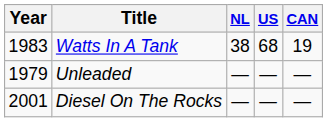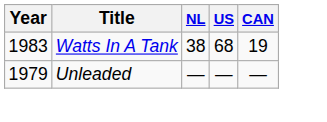 <table class="wikitable">
 <tr>
 <th>Year</th>
 <th>Title</th>
 <th><small><a href='#'>NL</a></small></th>
 <th><small><a href='#'>US</a></small></th>
 <th><small><a href='#'>CAN</a></small></th>
 </tr>
 <tr>
 <td>1983</td>
 <td><em><a href='#'>Watts In A Tank</a></em></td>
 <td style="text-align:center;">38</td>
 <td style="text-align:center;">68</td>
 <td style="text-align:center;">19</td>
 </tr>
 <tr>
 <td>1979</td>
 <td><em>Unleaded</em></td>
 <td style="text-align:center;">—</td>
 <td style="text-align:center;">—</td>
 <td style="text-align:center;">—</td>
 </tr>
-<tr>
-<td>2001</td>
-<td><em>Diesel On The Rocks</em></td>
-<td style="text-align:center;">—</td>
-<td style="text-align:center;">—</td>
-<td style="text-align:center;">—</td>
-</tr>
 </table>
